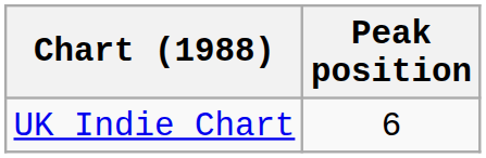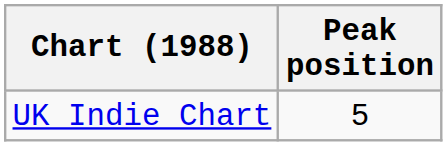 <table class="wikitable sortable">
 <tr>
 <th scope="col">Chart (1988)</th>
 <th scope="col">Peak<br>position</th>
 </tr>
 <tr>
 <td><a href='#'>UK Indie Chart</a></td>
-<td style="text-align:center;">6</td>
+<td style="text-align:center;">5</td>
 </tr>
 </table>
